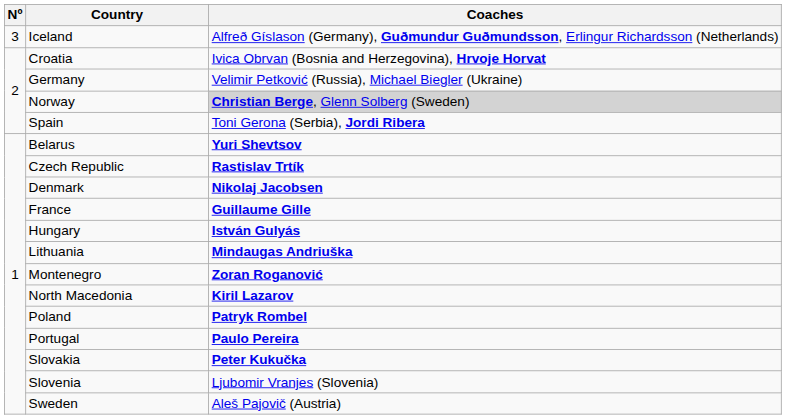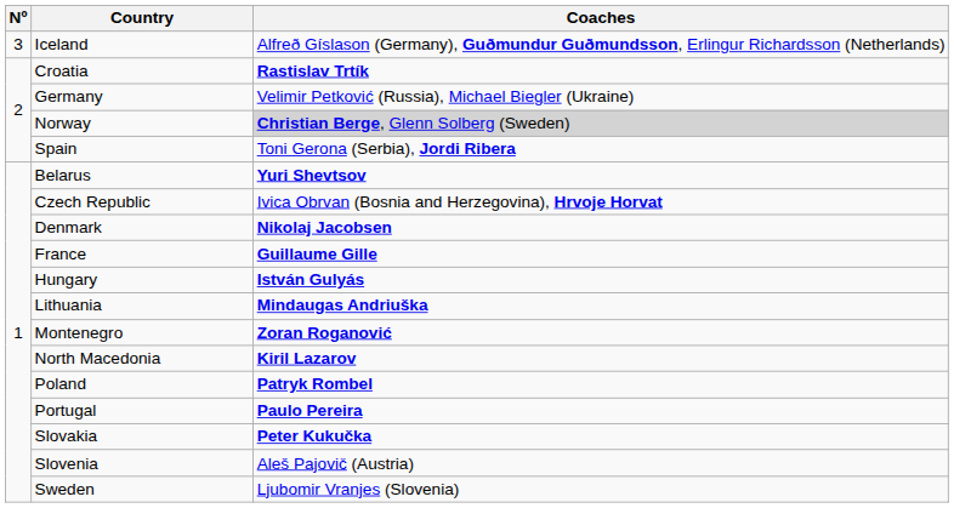 <table class="wikitable">
 <tr>
 <th>Nº</th>
 <th style=width:13em>Country</th>
 <th>Coaches</th>
 </tr>
 <tr>
 <td align="center">3</td>
 <td> Iceland</td>
 <td><a href='#'>Alfreð Gíslason</a> (Germany), <strong><a href='#'>Guðmundur Guðmundsson</a></strong>, <a href='#'>Erlingur Richardsson</a> (Netherlands)</td>
 </tr>
 <tr>
 <td align="center" rowspan="4">2</td>
 <td> Croatia</td>
-<td><a href='#'>Ivica Obrvan</a> (Bosnia and Herzegovina), <strong><a href='#'>Hrvoje Horvat</a></strong></td>
+<td><strong><a href='#'>Rastislav Trtík</a></strong></td>
 </tr>
 <tr>
 <td> Germany</td>
 <td><a href='#'>Velimir Petković</a> (Russia), <a href='#'>Michael Biegler</a> (Ukraine)</td>
 </tr>
 <tr>
 <td> Norway</td>
 <td style="background: lightgrey;"><strong><a href='#'>Christian Berge</a></strong>, <a href='#'>Glenn Solberg</a> (Sweden)</td>
 </tr>
 <tr>
 <td> Spain</td>
 <td><a href='#'>Toni Gerona</a> (Serbia), <strong><a href='#'>Jordi Ribera</a></strong></td>
 </tr>
 <tr>
 <td align="center" rowspan="13">1</td>
 <td> Belarus</td>
 <td><strong><a href='#'>Yuri Shevtsov</a></strong></td>
 </tr>
 <tr>
 <td> Czech Republic</td>
-<td><strong><a href='#'>Rastislav Trtík</a></strong></td>
+<td><a href='#'>Ivica Obrvan</a> (Bosnia and Herzegovina), <strong><a href='#'>Hrvoje Horvat</a></strong></td>
 </tr>
 <tr>
 <td> Denmark</td>
 <td><strong><a href='#'>Nikolaj Jacobsen</a></strong></td>
 </tr>
 <tr>
 <td> France</td>
 <td><strong><a href='#'>Guillaume Gille</a></strong></td>
 </tr>
 <tr>
 <td> Hungary</td>
 <td><strong><a href='#'>István Gulyás</a></strong></td>
 </tr>
 <tr>
 <td> Lithuania</td>
 <td><strong><a href='#'>Mindaugas Andriuška</a></strong></td>
 </tr>
 <tr>
 <td> Montenegro</td>
 <td><strong><a href='#'>Zoran Roganović</a></strong></td>
 </tr>
 <tr>
 <td> North Macedonia</td>
 <td><strong><a href='#'>Kiril Lazarov</a></strong></td>
 </tr>
 <tr>
 <td> Poland</td>
 <td><strong><a href='#'>Patryk Rombel</a></strong></td>
 </tr>
 <tr>
 <td> Portugal</td>
 <td><strong><a href='#'>Paulo Pereira</a></strong></td>
 </tr>
 <tr>
 <td> Slovakia</td>
 <td><strong><a href='#'>Peter Kukučka</a></strong></td>
 </tr>
 <tr>
 <td> Slovenia</td>
-<td><a href='#'>Ljubomir Vranjes</a> (Slovenia)</td>
+<td><a href='#'>Aleš Pajovič</a> (Austria)</td>
 </tr>
 <tr>
 <td> Sweden</td>
-<td><a href='#'>Aleš Pajovič</a> (Austria)</td>
+<td><a href='#'>Ljubomir Vranjes</a> (Slovenia)</td>
 </tr>
 </table>
